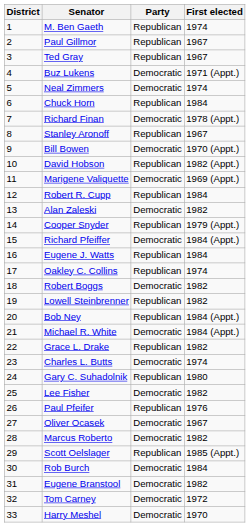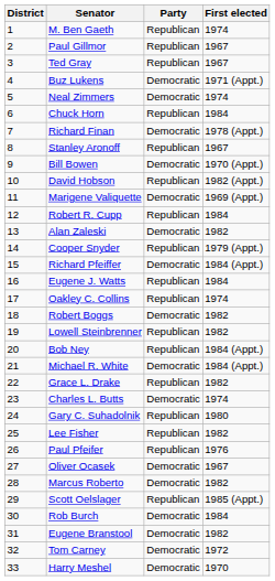 <table class="wikitable sortable">
 <tr>
 <th>District</th>
 <th>Senator</th>
 <th>Party</th>
 <th>First elected</th>
 </tr>
 <tr>
 <td>1</td>
 <td><a href='#'>M. Ben Gaeth</a></td>
 <td>Republican</td>
 <td>1974</td>
 </tr>
 <tr>
 <td>2</td>
 <td><a href='#'>Paul Gillmor</a></td>
 <td>Republican</td>
 <td>1967</td>
 </tr>
 <tr>
 <td>3</td>
 <td><a href='#'>Ted Gray</a></td>
 <td>Republican</td>
 <td>1967</td>
 </tr>
 <tr>
 <td>4</td>
 <td><a href='#'>Buz Lukens</a></td>
 <td>Democratic</td>
 <td>1971 (Appt.)</td>
 </tr>
 <tr>
 <td>5</td>
 <td><a href='#'>Neal Zimmers</a></td>
 <td>Democratic</td>
 <td>1974</td>
 </tr>
 <tr>
 <td>6</td>
 <td><a href='#'>Chuck Horn</a></td>
 <td>Republican</td>
 <td>1984</td>
 </tr>
 <tr>
 <td>7</td>
 <td><a href='#'>Richard Finan</a></td>
 <td>Democratic</td>
 <td>1978 (Appt.)</td>
 </tr>
 <tr>
 <td>8</td>
 <td><a href='#'>Stanley Aronoff</a></td>
 <td>Republican</td>
 <td>1967</td>
 </tr>
 <tr>
 <td>9</td>
 <td><a href='#'>Bill Bowen</a></td>
 <td>Democratic</td>
 <td>1970 (Appt.)</td>
 </tr>
 <tr>
 <td>10</td>
 <td><a href='#'>David Hobson</a></td>
 <td>Republican</td>
 <td>1982 (Appt.)</td>
 </tr>
 <tr>
 <td>11</td>
 <td><a href='#'>Marigene Valiquette</a></td>
 <td>Democratic</td>
 <td>1969 (Appt.)</td>
 </tr>
 <tr>
 <td>12</td>
 <td><a href='#'>Robert R. Cupp</a></td>
 <td>Republican</td>
 <td>1984</td>
 </tr>
 <tr>
 <td>13</td>
 <td><a href='#'>Alan Zaleski</a></td>
 <td>Democratic</td>
 <td>1982</td>
 </tr>
 <tr>
 <td>14</td>
 <td><a href='#'>Cooper Snyder</a></td>
 <td>Republican</td>
 <td>1979 (Appt.)</td>
 </tr>
 <tr>
 <td>15</td>
 <td><a href='#'>Richard Pfeiffer</a></td>
 <td>Democratic</td>
 <td>1984 (Appt.)</td>
 </tr>
 <tr>
 <td>16</td>
 <td><a href='#'>Eugene J. Watts</a></td>
 <td>Republican</td>
 <td>1984</td>
 </tr>
 <tr>
 <td>17</td>
 <td><a href='#'>Oakley C. Collins</a></td>
 <td>Republican</td>
 <td>1974</td>
 </tr>
 <tr>
 <td>18</td>
 <td><a href='#'>Robert Boggs</a></td>
 <td>Democratic</td>
 <td>1982</td>
 </tr>
 <tr>
 <td>19</td>
 <td><a href='#'>Lowell Steinbrenner</a></td>
 <td>Republican</td>
 <td>1982</td>
 </tr>
 <tr>
 <td>20</td>
 <td><a href='#'>Bob Ney</a></td>
 <td>Republican</td>
 <td>1984 (Appt.)</td>
 </tr>
 <tr>
 <td>21</td>
 <td><a href='#'>Michael R. White</a></td>
 <td>Democratic</td>
 <td>1984 (Appt.)</td>
 </tr>
 <tr>
 <td>22</td>
 <td><a href='#'>Grace L. Drake</a></td>
 <td>Republican</td>
 <td>1982</td>
 </tr>
 <tr>
 <td>23</td>
 <td><a href='#'>Charles L. Butts</a></td>
 <td>Democratic</td>
 <td>1974</td>
 </tr>
 <tr>
 <td>24</td>
 <td><a href='#'>Gary C. Suhadolnik</a></td>
 <td>Republican</td>
 <td>1980</td>
 </tr>
 <tr>
 <td>25</td>
 <td><a href='#'>Lee Fisher</a></td>
-<td>Democratic</td>
+<td>Republican</td>
 <td>1982</td>
 </tr>
 <tr>
 <td>26</td>
 <td><a href='#'>Paul Pfeifer</a></td>
 <td>Republican</td>
 <td>1976</td>
 </tr>
 <tr>
 <td>27</td>
 <td><a href='#'>Oliver Ocasek</a></td>
 <td>Democratic</td>
 <td>1967</td>
 </tr>
 <tr>
 <td>28</td>
 <td><a href='#'>Marcus Roberto</a></td>
 <td>Democratic</td>
 <td>1982</td>
 </tr>
 <tr>
 <td>29</td>
 <td><a href='#'>Scott Oelslager</a></td>
 <td>Republican</td>
 <td>1985 (Appt.)</td>
 </tr>
 <tr>
 <td>30</td>
 <td><a href='#'>Rob Burch</a></td>
 <td>Democratic</td>
 <td>1984</td>
 </tr>
 <tr>
 <td>31</td>
 <td><a href='#'>Eugene Branstool</a></td>
 <td>Democratic</td>
 <td>1982</td>
 </tr>
 <tr>
 <td>32</td>
 <td><a href='#'>Tom Carney</a></td>
 <td>Democratic</td>
 <td>1972</td>
 </tr>
 <tr>
 <td>33</td>
 <td><a href='#'>Harry Meshel</a></td>
 <td>Democratic</td>
 <td>1970</td>
 </tr>
 </table>
